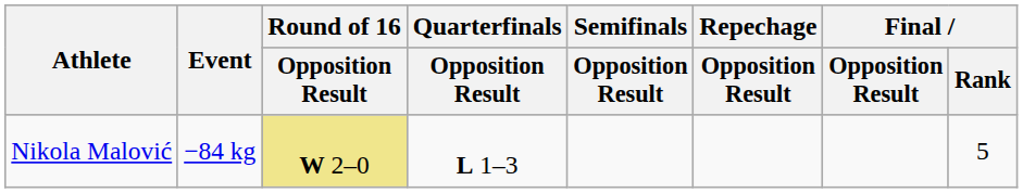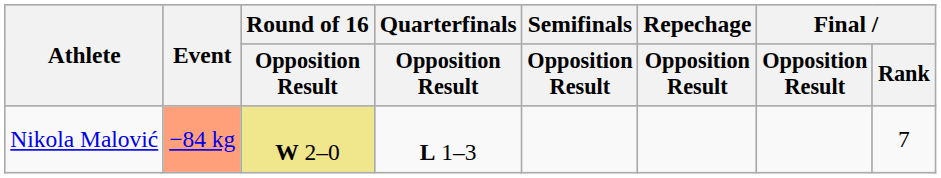 <table class="wikitable" style="font-size:90%">
 <tr>
 <th rowspan="2">Athlete</th>
 <th rowspan="2">Event</th>
 <th>Round of 16</th>
 <th>Quarterfinals</th>
 <th>Semifinals</th>
 <th>Repechage</th>
 <th colspan=2>Final / </th>
 </tr>
 <tr style="font-size:95%">
 <th>Opposition<br>Result</th>
 <th>Opposition<br>Result</th>
 <th>Opposition<br>Result</th>
 <th>Opposition<br>Result</th>
 <th>Opposition<br>Result</th>
 <th>Rank</th>
 </tr>
 <tr align=center>
 <td align=left><a href='#'>Nikola Malović</a></td>
-<td align=left><a href='#'>−84 kg</a></td>
+<td align=left style="background: lightsalmon;"><a href='#'>−84 kg</a></td>
 <td style="background: khaki;"><br><strong>W</strong> 2–0</td>
 <td><br><strong>L</strong> 1–3</td>
 <td></td>
 <td></td>
 <td></td>
-<td>5</td>
+<td>7</td>
 </tr>
 </table>
